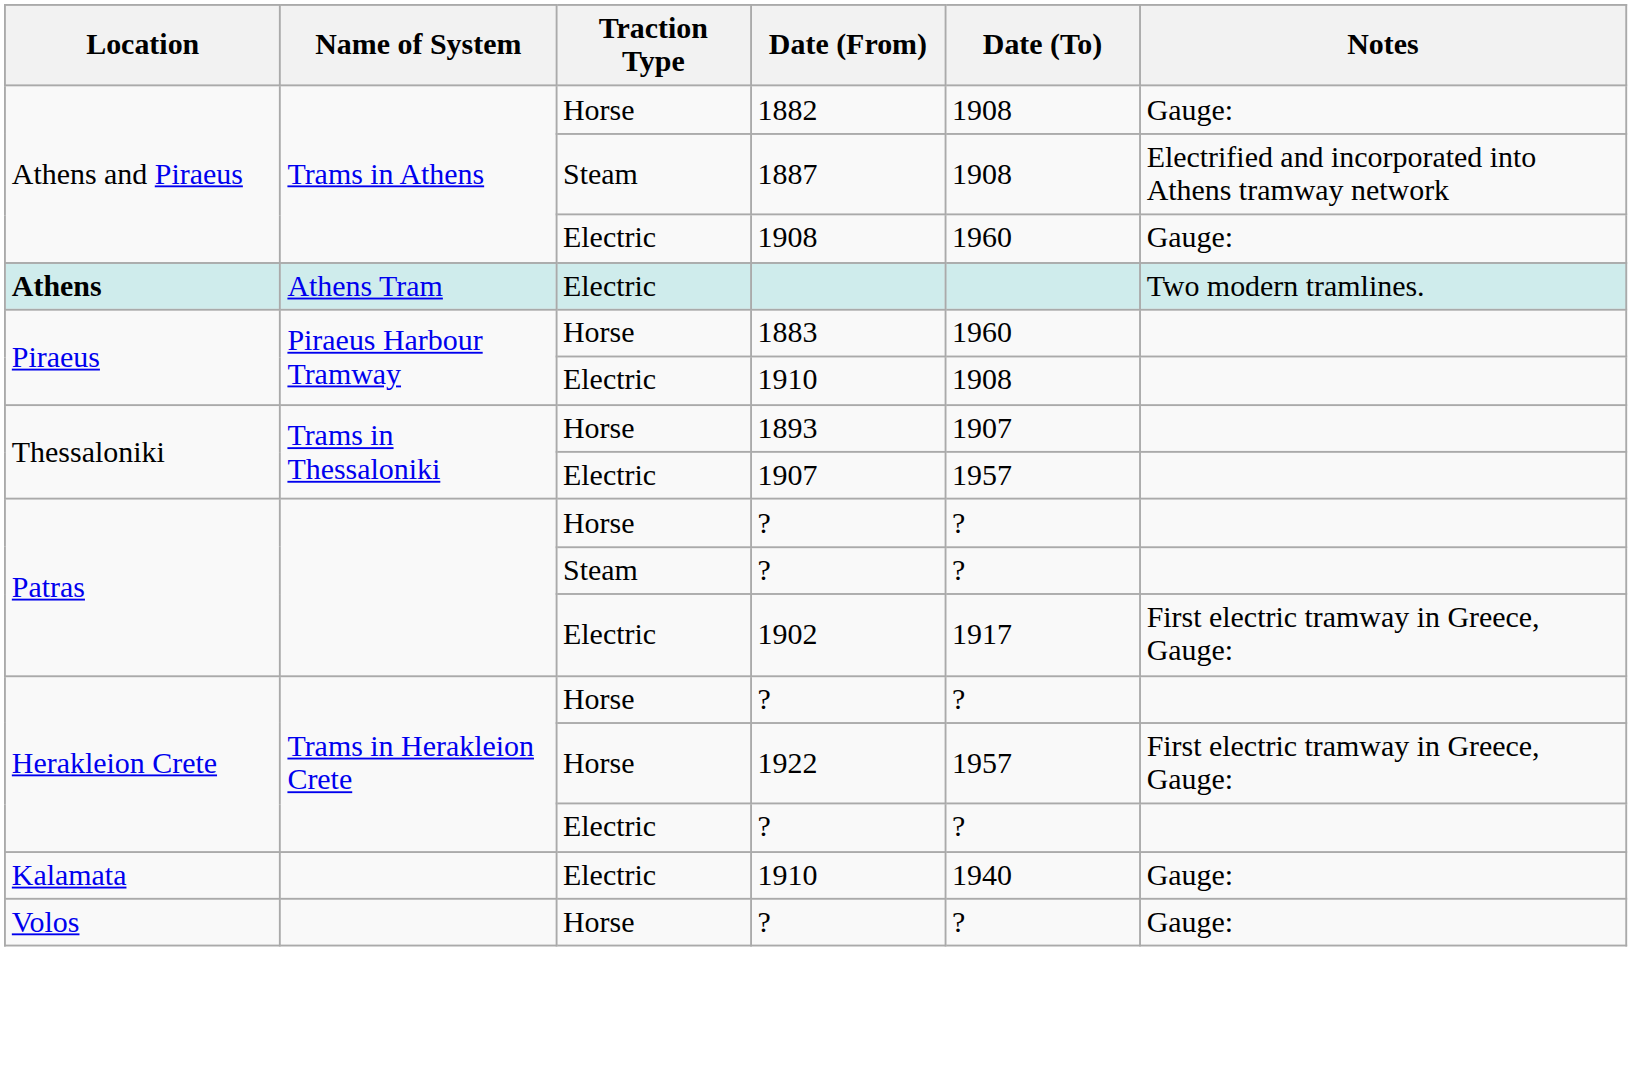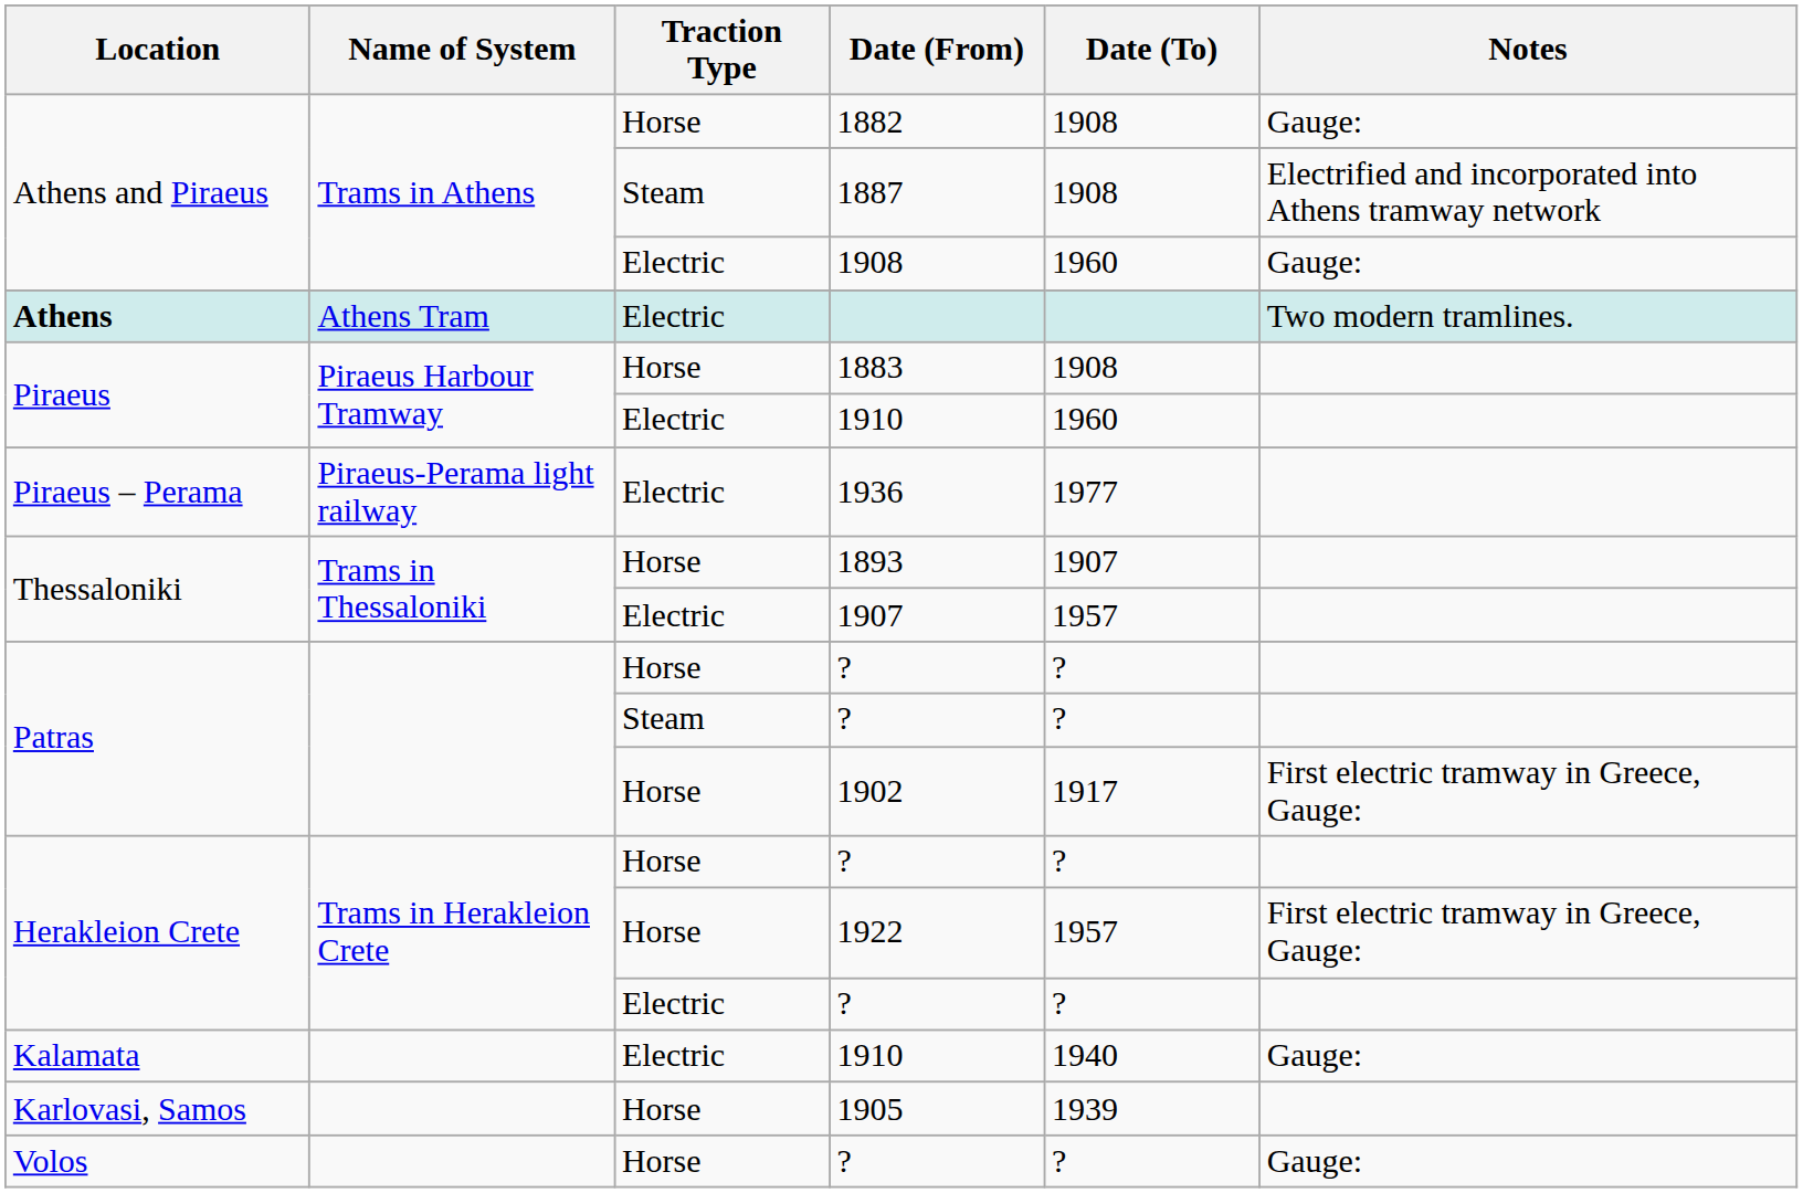 <table class="wikitable sortable">
 <tr>
 <th width=17%>Location</th>
 <th width=17%>Name of System</th>
 <th width=12%>Traction<br>Type</th>
 <th width=12%>Date (From)</th>
 <th width=12%>Date (To)</th>
 <th class="unsortable" width=30%>Notes</th>
 </tr>
 <tr>
 <td rowspan="3">Athens and <a href='#'>Piraeus</a></td>
 <td rowspan="3"><a href='#'>Trams in Athens</a></td>
 <td>Horse</td>
 <td>1882</td>
 <td>1908</td>
 <td>Gauge: </td>
 </tr>
 <tr>
 <td>Steam</td>
 <td>1887</td>
 <td>1908</td>
 <td>Electrified and incorporated into Athens tramway network</td>
 </tr>
 <tr>
 <td>Electric</td>
 <td>1908</td>
 <td>1960</td>
 <td>Gauge: </td>
 </tr>
 <tr style="background:#CFECEC">
 <td><strong>Athens</strong></td>
 <td><a href='#'>Athens Tram</a></td>
 <td>Electric</td>
 <td></td>
 <td> </td>
 <td>Two modern tramlines.</td>
 </tr>
 <tr>
 <td rowspan="2"><a href='#'>Piraeus</a></td>
 <td rowspan="2"><a href='#'>Piraeus Harbour Tramway</a></td>
 <td>Horse</td>
 <td>1883</td>
-<td>1960</td>
+<td>1908</td>
 <td> </td>
 </tr>
 <tr>
 <td>Electric</td>
 <td>1910</td>
-<td>1908</td>
+<td>1960</td>
+<td> </td>
+</tr>
+<tr>
+<td><a href='#'>Piraeus</a> – <a href='#'>Perama</a></td>
+<td><a href='#'>Piraeus-Perama light railway</a></td>
+<td>Electric</td>
+<td>1936</td>
+<td>1977</td>
 <td> </td>
 </tr>
 <tr>
 <td rowspan="2">Thessaloniki</td>
 <td rowspan="2"><a href='#'>Trams in Thessaloniki</a></td>
 <td>Horse</td>
 <td>1893</td>
 <td>1907</td>
 <td> </td>
 </tr>
 <tr>
 <td>Electric</td>
 <td>1907</td>
 <td>1957</td>
 <td> </td>
 </tr>
 <tr>
 <td rowspan="3"><a href='#'>Patras</a></td>
 <td rowspan="3"> </td>
 <td>Horse</td>
 <td>?</td>
 <td>?</td>
 <td> </td>
 </tr>
 <tr>
 <td>Steam</td>
 <td>?</td>
 <td>?</td>
 <td> </td>
 </tr>
 <tr>
-<td>Electric</td>
+<td>Horse</td>
 <td>1902</td>
 <td>1917</td>
 <td>First electric tramway in Greece, Gauge: </td>
 </tr>
 <tr>
 <td rowspan="3"><a href='#'>Herakleion Crete</a></td>
 <td rowspan="3"><a href='#'>Trams in Herakleion Crete</a></td>
 <td>Horse</td>
 <td>?</td>
 <td>?</td>
 <td> </td>
 </tr>
 <tr>
 <td>Horse</td>
 <td>1922</td>
 <td>1957</td>
 <td>First electric tramway in Greece, Gauge: </td>
 </tr>
 <tr>
 <td>Electric</td>
 <td>?</td>
 <td>?</td>
 <td> </td>
 </tr>
 <tr>
 <td><a href='#'>Kalamata</a></td>
 <td> </td>
 <td>Electric</td>
 <td>1910</td>
 <td>1940</td>
 <td>Gauge: </td>
 </tr>
 <tr>
+<td><a href='#'>Karlovasi</a>, <a href='#'>Samos</a></td>
+<td> </td>
+<td>Horse</td>
+<td>1905</td>
+<td>1939</td>
+<td> </td>
+</tr>
+<tr>
 <td><a href='#'>Volos</a></td>
 <td> </td>
 <td>Horse</td>
 <td>?</td>
 <td>?</td>
 <td>Gauge: </td>
 </tr>
 </table>
